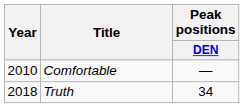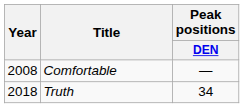 <table class="wikitable">
 <tr>
 <th align="center" rowspan="2" width="10">Year</th>
 <th align="center" rowspan="2" width="150">Title</th>
 <th align="center" colspan="1" width="10">Peak positions</th>
 </tr>
 <tr>
 <th scope="col" style="width:3em;font-size:90%;"><a href='#'>DEN</a><br></th>
 </tr>
 <tr>
-<td style="text-align:center;">2010</td>
+<td style="text-align:center;">2008</td>
 <td><em>Comfortable</em></td>
 <td style="text-align:center;">—</td>
 </tr>
 <tr>
 <td style="text-align:center;">2018</td>
 <td><em>Truth</em></td>
 <td style="text-align:center;">34<br></td>
 </tr>
 </table>
